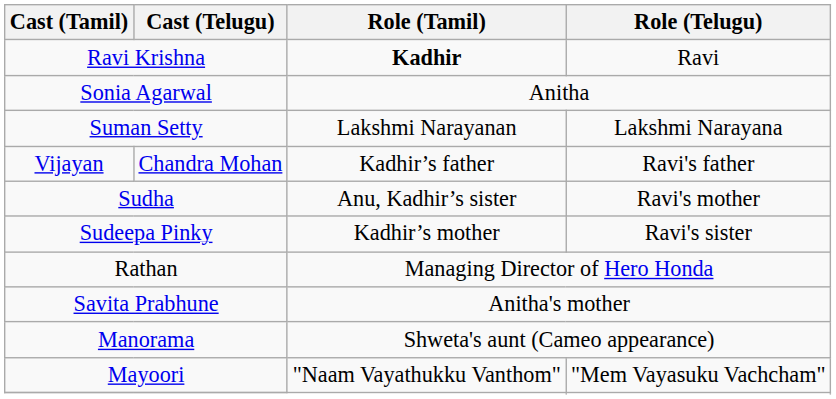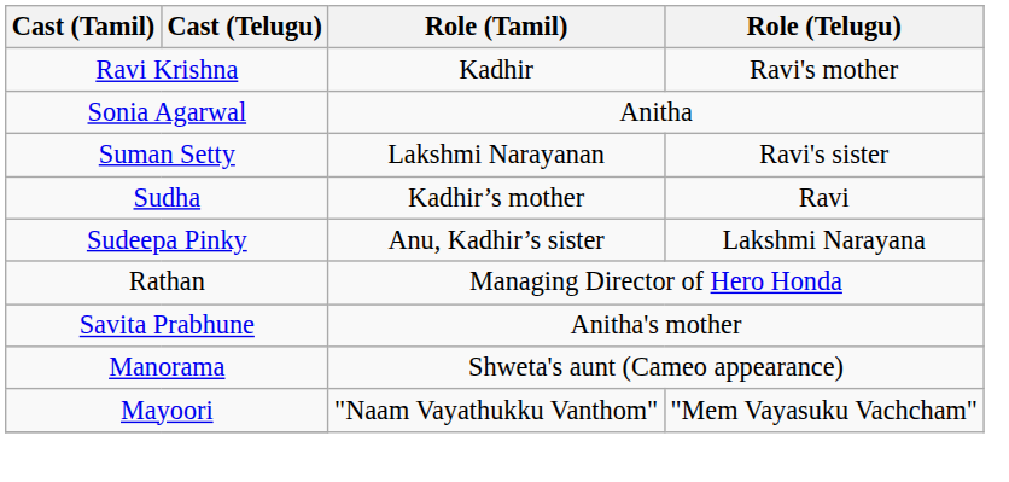 <table class="wikitable">
 <tr>
 <th>Cast (Tamil)</th>
 <th>Cast (Telugu)</th>
 <th>Role (Tamil)</th>
 <th>Role (Telugu)</th>
 </tr>
 <tr>
 <td colspan="2" style="text-align:center;"><a href='#'>Ravi Krishna</a></td>
-<td style="text-align:center;"><strong>Kadhir</strong></td>
-<td style="text-align:center;">Ravi</td>
+<td style="text-align:center;">Kadhir</td>
+<td style="text-align:center;">Ravi's mother</td>
 </tr>
 <tr>
 <td colspan="2" style="text-align:center;"><a href='#'>Sonia Agarwal</a></td>
 <td colspan="2" style="text-align:center;">Anitha</td>
 </tr>
 <tr>
 <td colspan="2" style="text-align:center;"><a href='#'>Suman Setty</a></td>
 <td style="text-align:center;">Lakshmi Narayanan</td>
-<td style="text-align:center;">Lakshmi Narayana</td>
-</tr>
-<tr>
-<td style="text-align:center;"><a href='#'>Vijayan</a></td>
-<td style="text-align:center;"><a href='#'>Chandra Mohan</a></td>
-<td style="text-align:center;">Kadhir’s father</td>
-<td style="text-align:center;">Ravi's father</td>
+<td style="text-align:center;">Ravi's sister</td>
 </tr>
 <tr>
 <td colspan="2" style="text-align:center;"><a href='#'>Sudha</a></td>
-<td style="text-align:center;">Anu, Kadhir’s sister</td>
-<td style="text-align:center;">Ravi's mother</td>
+<td style="text-align:center;">Kadhir’s mother</td>
+<td style="text-align:center;">Ravi</td>
 </tr>
 <tr>
 <td colspan="2" style="text-align:center;"><a href='#'>Sudeepa Pinky</a></td>
-<td style="text-align:center;">Kadhir’s mother</td>
-<td style="text-align:center;">Ravi's sister</td>
+<td style="text-align:center;">Anu, Kadhir’s sister</td>
+<td style="text-align:center;">Lakshmi Narayana</td>
 </tr>
 <tr>
 <td colspan="2" style="text-align:center;">Rathan</td>
 <td colspan="2" style="text-align:center;">Managing Director of <a href='#'>Hero Honda</a></td>
 </tr>
 <tr>
 <td colspan="2" style="text-align:center;"><a href='#'>Savita Prabhune</a></td>
 <td colspan="2" style="text-align:center;">Anitha's mother</td>
 </tr>
 <tr>
 <td colspan="2" style="text-align:center;"><a href='#'>Manorama</a></td>
 <td colspan="2" style="text-align:center;">Shweta's aunt (Cameo appearance)</td>
 </tr>
 <tr>
 <td colspan="2" style="text-align:center;"><a href='#'>Mayoori</a></td>
 <td rowspan ="2" style="text-align:center;">"Naam Vayathukku Vanthom"</td>
 <td rowspan ="2" style="text-align:center;">"Mem Vayasuku Vachcham"</td>
 </tr>
 <tr>
 </tr>
 </table>
